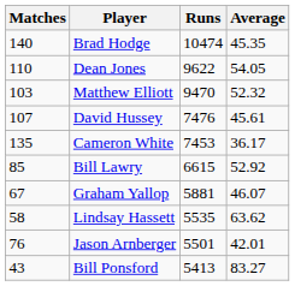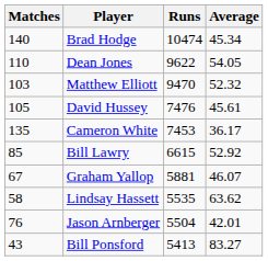 <table class="wikitable">
 <tr>
 <th>Matches</th>
 <th>Player</th>
 <th>Runs</th>
 <th>Average</th>
 </tr>
 <tr>
 <td>140</td>
 <td><a href='#'>Brad Hodge</a></td>
 <td>10474</td>
-<td>45.35</td>
+<td>45.34</td>
 </tr>
 <tr>
 <td>110</td>
 <td><a href='#'>Dean Jones</a></td>
 <td>9622</td>
 <td>54.05</td>
 </tr>
 <tr>
 <td>103</td>
 <td><a href='#'>Matthew Elliott</a></td>
 <td>9470</td>
 <td>52.32</td>
 </tr>
 <tr>
-<td>107</td>
+<td>105</td>
 <td><a href='#'>David Hussey</a></td>
 <td>7476</td>
 <td>45.61</td>
 </tr>
 <tr>
 <td>135</td>
 <td><a href='#'>Cameron White</a></td>
 <td>7453</td>
 <td>36.17</td>
 </tr>
 <tr>
 <td>85</td>
 <td><a href='#'>Bill Lawry</a></td>
 <td>6615</td>
 <td>52.92</td>
 </tr>
 <tr>
 <td>67</td>
 <td><a href='#'>Graham Yallop</a></td>
 <td>5881</td>
 <td>46.07</td>
 </tr>
 <tr>
 <td>58</td>
 <td><a href='#'>Lindsay Hassett</a></td>
 <td>5535</td>
 <td>63.62</td>
 </tr>
 <tr>
 <td>76</td>
 <td><a href='#'>Jason Arnberger</a></td>
-<td>5501</td>
+<td>5504</td>
 <td>42.01</td>
 </tr>
 <tr>
 <td>43</td>
 <td><a href='#'>Bill Ponsford</a></td>
 <td>5413</td>
 <td>83.27</td>
 </tr>
 </table>
